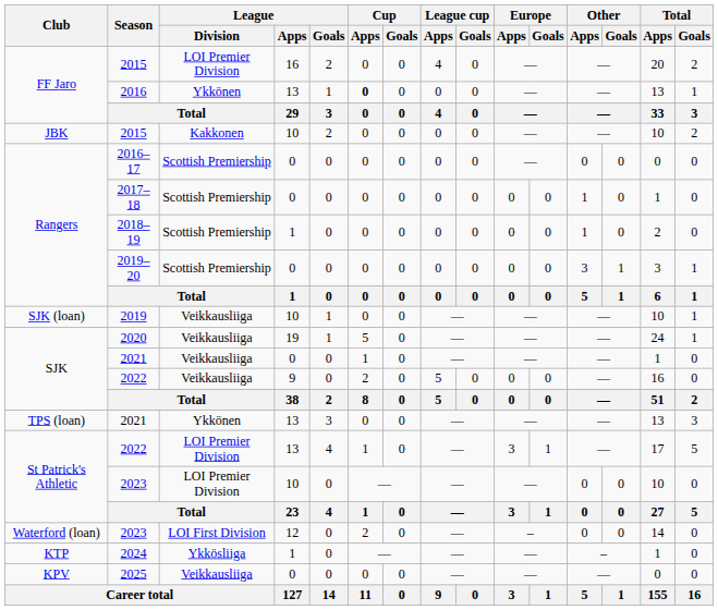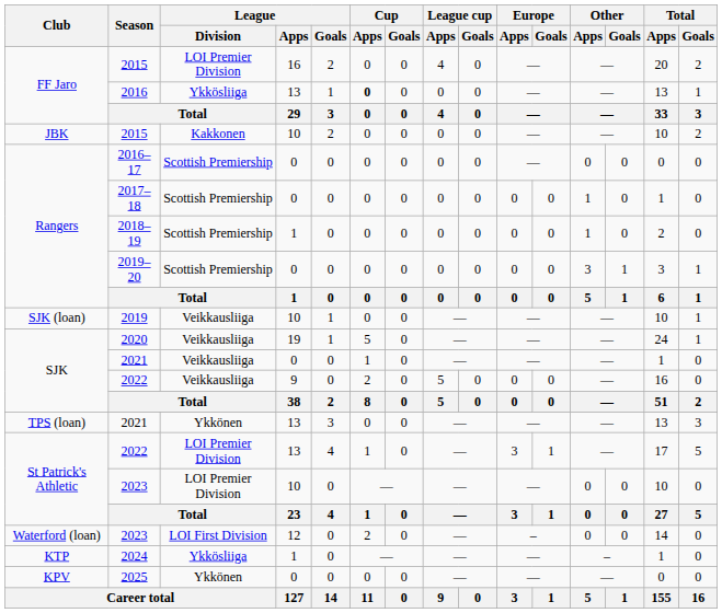 <table class="wikitable" style="text-align: center;">
 <tr>
 <th rowspan=2>Club</th>
 <th rowspan=2>Season</th>
 <th colspan=3>League</th>
 <th colspan=2>Cup</th>
 <th colspan=2>League cup</th>
 <th colspan=2>Europe</th>
 <th colspan=2>Other</th>
 <th colspan=2>Total</th>
 </tr>
 <tr>
 <th>Division</th>
 <th>Apps</th>
 <th>Goals</th>
 <th>Apps</th>
 <th>Goals</th>
 <th>Apps</th>
 <th>Goals</th>
 <th>Apps</th>
 <th>Goals</th>
 <th>Apps</th>
 <th>Goals</th>
 <th>Apps</th>
 <th>Goals</th>
 </tr>
 <tr>
 <td rowspan=3><a href='#'>FF Jaro</a></td>
 <td><a href='#'>2015</a></td>
 <td><a href='#'>LOI Premier Division</a></td>
 <td>16</td>
 <td>2</td>
 <td>0</td>
 <td>0</td>
 <td>4</td>
 <td>0</td>
 <td colspan="2">—</td>
 <td colspan="2">—</td>
 <td>20</td>
 <td>2</td>
 </tr>
 <tr>
 <td><a href='#'>2016</a></td>
-<td><a href='#'>Ykkönen</a></td>
+<td><a href='#'>Ykkösliiga</a></td>
 <td>13</td>
 <td>1</td>
 <td><strong>0</strong></td>
 <td>0</td>
 <td>0</td>
 <td>0</td>
 <td colspan="2">—</td>
 <td colspan="2">—</td>
 <td>13</td>
 <td>1</td>
 </tr>
 <tr>
 <th colspan=2>Total</th>
 <th>29</th>
 <th>3</th>
 <th>0</th>
 <th>0</th>
 <th>4</th>
 <th>0</th>
 <th colspan="2">—</th>
 <th colspan="2">—</th>
 <th>33</th>
 <th>3</th>
 </tr>
 <tr>
 <td><a href='#'>JBK</a></td>
 <td><a href='#'>2015</a></td>
 <td><a href='#'>Kakkonen</a></td>
 <td>10</td>
 <td>2</td>
 <td>0</td>
 <td>0</td>
 <td>0</td>
 <td>0</td>
 <td colspan="2">—</td>
 <td colspan="2">—</td>
 <td>10</td>
 <td>2</td>
 </tr>
 <tr>
 <td rowspan=5><a href='#'>Rangers</a></td>
 <td><a href='#'>2016–17</a></td>
 <td><a href='#'>Scottish Premiership</a></td>
 <td>0</td>
 <td>0</td>
 <td>0</td>
 <td>0</td>
 <td>0</td>
 <td>0</td>
 <td colspan="2">—</td>
 <td>0</td>
 <td>0</td>
 <td>0</td>
 <td>0</td>
 </tr>
 <tr>
 <td><a href='#'>2017–18</a></td>
 <td>Scottish Premiership</td>
 <td>0</td>
 <td>0</td>
 <td>0</td>
 <td>0</td>
 <td>0</td>
 <td>0</td>
 <td>0</td>
 <td>0</td>
 <td>1</td>
 <td>0</td>
 <td>1</td>
 <td>0</td>
 </tr>
 <tr>
 <td><a href='#'>2018–19</a></td>
 <td>Scottish Premiership</td>
 <td>1</td>
 <td>0</td>
 <td>0</td>
 <td>0</td>
 <td>0</td>
 <td>0</td>
 <td>0</td>
 <td>0</td>
 <td>1</td>
 <td>0</td>
 <td>2</td>
 <td>0</td>
 </tr>
 <tr>
 <td><a href='#'>2019–20</a></td>
 <td>Scottish Premiership</td>
 <td>0</td>
 <td>0</td>
 <td>0</td>
 <td>0</td>
 <td>0</td>
 <td>0</td>
 <td>0</td>
 <td>0</td>
 <td>3</td>
 <td>1</td>
 <td>3</td>
 <td>1</td>
 </tr>
 <tr>
 <th colspan=2>Total</th>
 <th>1</th>
 <th>0</th>
 <th>0</th>
 <th>0</th>
 <th>0</th>
 <th>0</th>
 <th>0</th>
 <th>0</th>
 <th>5</th>
 <th>1</th>
 <th>6</th>
 <th>1</th>
 </tr>
 <tr>
 <td><a href='#'>SJK</a> (loan)</td>
 <td><a href='#'>2019</a></td>
 <td>Veikkausliiga</td>
 <td>10</td>
 <td>1</td>
 <td>0</td>
 <td>0</td>
 <td colspan="2">—</td>
 <td colspan="2">—</td>
 <td colspan="2">—</td>
 <td>10</td>
 <td>1</td>
 </tr>
 <tr>
 <td rowspan=4>SJK</td>
 <td><a href='#'>2020</a></td>
 <td>Veikkausliiga</td>
 <td>19</td>
 <td>1</td>
 <td>5</td>
 <td>0</td>
 <td colspan="2">—</td>
 <td colspan="2">—</td>
 <td colspan="2">—</td>
 <td>24</td>
 <td>1</td>
 </tr>
 <tr>
 <td><a href='#'>2021</a></td>
 <td>Veikkausliiga</td>
 <td>0</td>
 <td>0</td>
 <td>1</td>
 <td>0</td>
 <td colspan="2">—</td>
 <td colspan="2">—</td>
 <td colspan="2">—</td>
 <td>1</td>
 <td>0</td>
 </tr>
 <tr>
 <td><a href='#'>2022</a></td>
 <td>Veikkausliiga</td>
 <td>9</td>
 <td>0</td>
 <td>2</td>
 <td>0</td>
 <td>5</td>
 <td>0</td>
 <td>0</td>
 <td>0</td>
 <td colspan="2">—</td>
 <td>16</td>
 <td>0</td>
 </tr>
 <tr>
 <th colspan=2>Total</th>
 <th>38</th>
 <th>2</th>
 <th>8</th>
 <th>0</th>
 <th>5</th>
 <th>0</th>
 <th>0</th>
 <th>0</th>
 <th colspan="2">—</th>
 <th>51</th>
 <th>2</th>
 </tr>
 <tr>
 <td><a href='#'>TPS</a> (loan)</td>
 <td>2021</td>
 <td>Ykkönen</td>
 <td>13</td>
 <td>3</td>
 <td>0</td>
 <td>0</td>
 <td colspan="2">—</td>
 <td colspan="2">—</td>
 <td colspan="2">—</td>
 <td>13</td>
 <td>3</td>
 </tr>
 <tr>
 <td rowspan=3><a href='#'>St Patrick's Athletic</a></td>
 <td><a href='#'>2022</a></td>
 <td><a href='#'>LOI Premier Division</a></td>
 <td>13</td>
 <td>4</td>
 <td>1</td>
 <td>0</td>
 <td colspan="2">—</td>
 <td>3</td>
 <td>1</td>
 <td colspan="2">—</td>
 <td>17</td>
 <td>5</td>
 </tr>
 <tr>
 <td><a href='#'>2023</a></td>
 <td>LOI Premier Division</td>
 <td>10</td>
 <td>0</td>
 <td colspan="2">—</td>
 <td colspan="2">—</td>
 <td colspan="2">—</td>
 <td>0</td>
 <td>0</td>
 <td>10</td>
 <td>0</td>
 </tr>
 <tr>
 <th colspan=2>Total</th>
 <th>23</th>
 <th>4</th>
 <th>1</th>
 <th>0</th>
 <th colspan="2">—</th>
 <th>3</th>
 <th>1</th>
 <th>0</th>
 <th>0</th>
 <th>27</th>
 <th>5</th>
 </tr>
 <tr>
 <td><a href='#'>Waterford</a> (loan)</td>
 <td><a href='#'>2023</a></td>
 <td><a href='#'>LOI First Division</a></td>
 <td>12</td>
 <td>0</td>
 <td>2</td>
 <td>0</td>
 <td colspan="2">—</td>
 <td colspan="2">–</td>
 <td>0</td>
 <td>0</td>
 <td>14</td>
 <td>0</td>
 </tr>
 <tr>
 <td><a href='#'>KTP</a></td>
 <td><a href='#'>2024</a></td>
 <td><a href='#'>Ykkösliiga</a></td>
 <td>1</td>
 <td>0</td>
 <td colspan="2">—</td>
 <td colspan="2">—</td>
 <td colspan="2">—</td>
 <td colspan=2>–</td>
 <td>1</td>
 <td>0</td>
 </tr>
 <tr>
 <td><a href='#'>KPV</a></td>
 <td><a href='#'>2025</a></td>
-<td><a href='#'>Veikkausliiga</a></td>
+<td>Ykkönen</td>
 <td>0</td>
 <td>0</td>
 <td>0</td>
 <td>0</td>
 <td colspan="2">—</td>
 <td colspan="2">—</td>
 <td colspan="2">—</td>
 <td>0</td>
 <td>0</td>
 </tr>
 <tr>
 <th colspan=3>Career total</th>
 <th>127</th>
 <th>14</th>
 <th>11</th>
 <th>0</th>
 <th>9</th>
 <th>0</th>
 <th>3</th>
 <th>1</th>
 <th>5</th>
 <th>1</th>
 <th>155</th>
 <th>16</th>
 </tr>
 </table>
